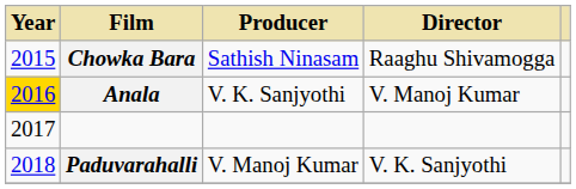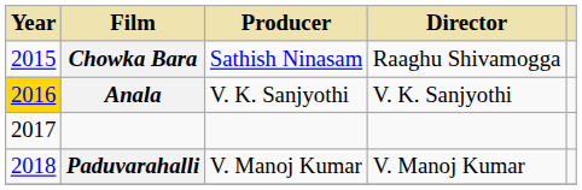 <table class="wikitable sortable">
 <tr>
 <th scope="col" style="background-color:#EFE4B0">Year</th>
 <th scope="col" style="background-color:#EFE4B0">Film</th>
 <th scope="col" style="background-color:#EFE4B0">Producer</th>
 <th scope="col" style="background-color:#EFE4B0">Director</th>
 <th scope="col" style="background-color:#EFE4B0"></th>
 </tr>
 <tr>
 <td><a href='#'>2015</a></td>
 <th scope="row"><em>Chowka Bara</em></th>
 <td><a href='#'>Sathish Ninasam</a></td>
 <td>Raaghu Shivamogga</td>
 <td></td>
 </tr>
 <tr>
 <td style="background: gold;"><a href='#'>2016</a></td>
 <th scope="row"><em>Anala</em></th>
 <td>V. K. Sanjyothi</td>
-<td>V. Manoj Kumar</td>
+<td>V. K. Sanjyothi</td>
 <td></td>
 </tr>
 <tr>
 <td>2017</td>
 <td></td>
 <td></td>
 <td></td>
 <td></td>
 </tr>
 <tr>
 <td><a href='#'>2018</a></td>
 <th scope="row"><em>Paduvarahalli</em></th>
 <td>V. Manoj Kumar</td>
-<td>V. K. Sanjyothi</td>
+<td>V. Manoj Kumar</td>
 <td></td>
 </tr>
 <tr>
 </tr>
 </table>
